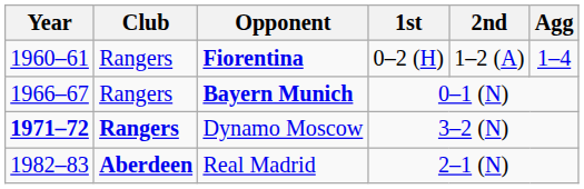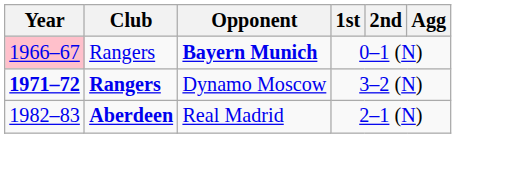 <table class="sortable plainrowheaders wikitable">
 <tr>
 <th>Year</th>
 <th>Club</th>
 <th>Opponent</th>
 <th>1st</th>
 <th>2nd</th>
 <th>Agg</th>
 </tr>
 <tr>
-<td><a href='#'>1960–61</a></td>
-<td> <a href='#'>Rangers</a></td>
-<td> <strong><a href='#'>Fiorentina</a></strong></td>
-<td align=center>0–2 (<a href='#'>H</a>)</td>
-<td align=center>1–2 (<a href='#'>A</a>)</td>
-<td align=center><a href='#'>1–4</a></td>
-</tr>
-<tr>
-<td><a href='#'>1966–67</a></td>
+<td style="background: pink;"><a href='#'>1966–67</a></td>
 <td> <a href='#'>Rangers</a></td>
 <td> <strong><a href='#'>Bayern Munich</a></strong></td>
 <td align=center colspan="3"><a href='#'>0–1</a>  (<a href='#'>N</a>)</td>
 </tr>
 <tr>
 <td><strong><a href='#'>1971–72</a></strong></td>
 <td> <strong><a href='#'>Rangers</a></strong></td>
 <td> <a href='#'>Dynamo Moscow</a></td>
 <td align=center colspan="3"><a href='#'>3–2</a> (<a href='#'>N</a>)</td>
 </tr>
 <tr>
 <td><a href='#'>1982–83</a></td>
 <td> <strong><a href='#'>Aberdeen</a></strong></td>
 <td> <a href='#'>Real Madrid</a></td>
 <td align=center colspan="3"><a href='#'>2–1</a>  (<a href='#'>N</a>)</td>
 </tr>
 </table>
